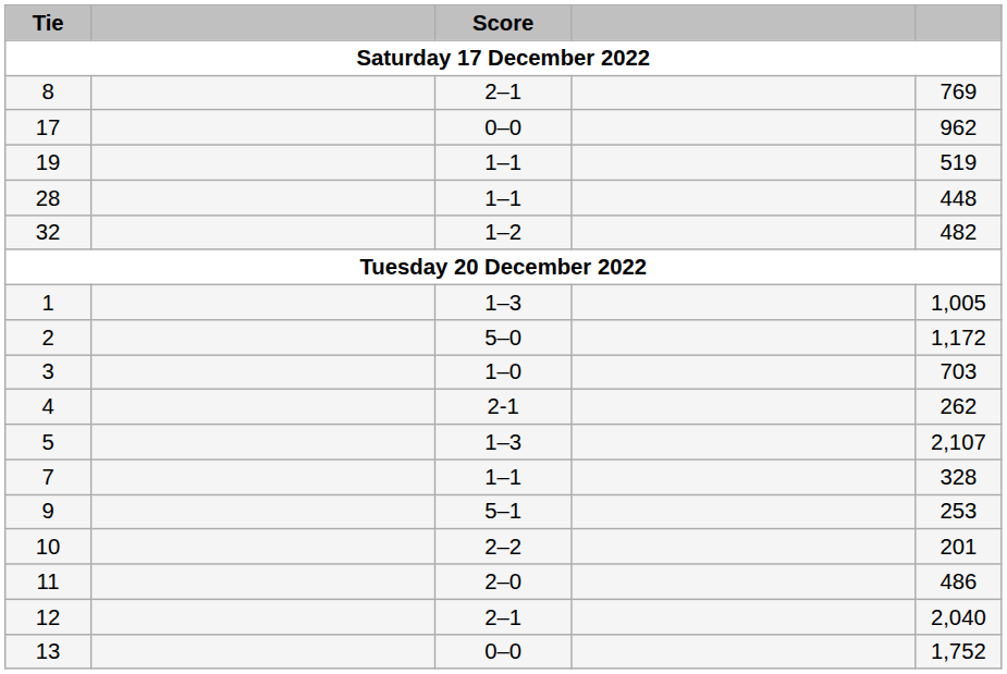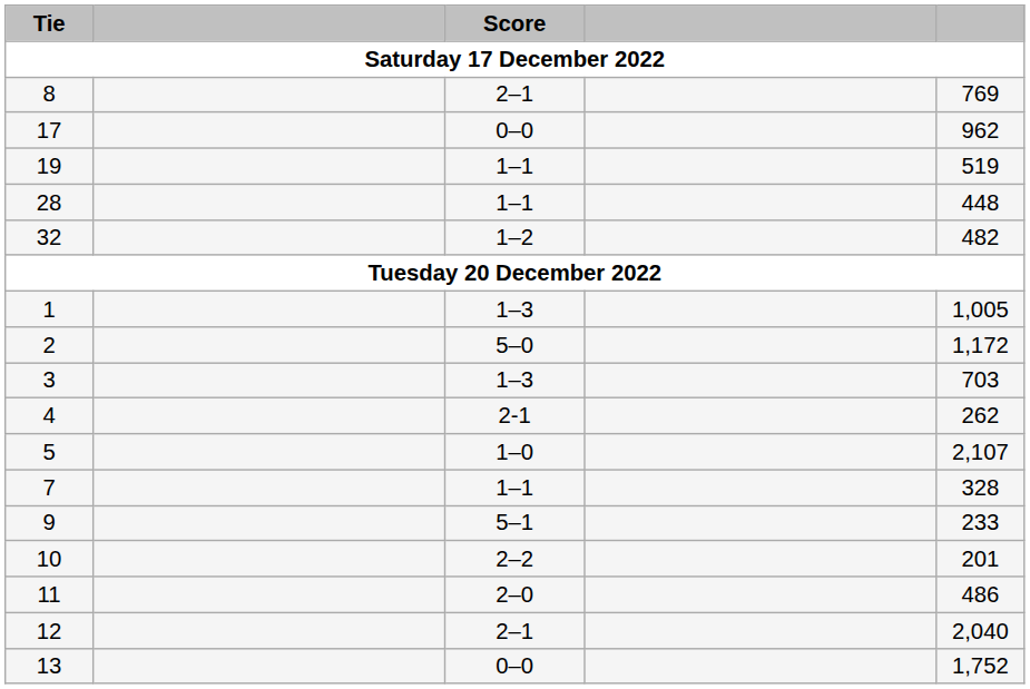 <table class="wikitable" style="width: 650px; background:WhiteSmoke; text-align:center; font-size:90%">
 <tr>
 <td scope="col" style="width:  7.50%; background:silver;"><strong>Tie</strong></td>
 <td scope="col" style="width: 30.00%; background:silver;"></td>
 <td scope="col" style="width: 12.00%; background:silver;"><strong>Score</strong></td>
 <td scope="col" style="width: 30.00%; background:silver;"></td>
 <td scope="col" style="width:  7.50%; background:silver;"></td>
 </tr>
 <tr>
 <td colspan="5" style= background:White><strong>Saturday 17 December 2022</strong></td>
 </tr>
 <tr>
 <td>8</td>
 <td></td>
 <td>2–1</td>
 <td></td>
 <td>769</td>
 </tr>
 <tr>
 <td>17</td>
 <td></td>
 <td>0–0 </td>
 <td></td>
 <td>962</td>
 </tr>
 <tr>
 <td>19</td>
 <td></td>
 <td>1–1 </td>
 <td></td>
 <td>519</td>
 </tr>
 <tr>
 <td>28</td>
 <td></td>
 <td>1–1 </td>
 <td></td>
 <td>448</td>
 </tr>
 <tr>
 <td>32</td>
 <td></td>
 <td>1–2</td>
 <td></td>
 <td>482</td>
 </tr>
 <tr>
 <td colspan="5" style= background:White><strong>Tuesday 20 December 2022</strong></td>
 </tr>
 <tr>
 <td>1</td>
 <td></td>
 <td>1–3</td>
 <td></td>
 <td>1,005</td>
 </tr>
 <tr>
 <td>2</td>
 <td></td>
 <td>5–0</td>
 <td></td>
 <td>1,172 </td>
 </tr>
 <tr>
 <td>3</td>
 <td></td>
-<td>1–0</td>
+<td>1–3</td>
 <td></td>
 <td>703 </td>
 </tr>
 <tr>
 <td>4</td>
 <td></td>
 <td>2-1</td>
 <td></td>
 <td>262 </td>
 </tr>
 <tr>
 <td>5</td>
 <td></td>
-<td>1–3</td>
+<td>1–0</td>
 <td></td>
 <td>2,107 </td>
 </tr>
 <tr>
 <td>7</td>
 <td></td>
 <td>1–1 </td>
 <td></td>
 <td>328 </td>
 </tr>
 <tr>
 <td>9</td>
 <td></td>
 <td>5–1</td>
 <td></td>
-<td>253 </td>
+<td>233 </td>
 </tr>
 <tr>
 <td>10</td>
 <td></td>
 <td>2–2 </td>
 <td></td>
 <td>201 </td>
 </tr>
 <tr>
 <td>11</td>
 <td></td>
 <td>2–0</td>
 <td></td>
 <td>486 </td>
 </tr>
 <tr>
 <td>12</td>
 <td></td>
 <td>2–1</td>
 <td></td>
 <td>2,040 </td>
 </tr>
 <tr>
 <td>13</td>
 <td></td>
 <td>0–0 </td>
 <td></td>
 <td>1,752 </td>
 </tr>
 </table>
